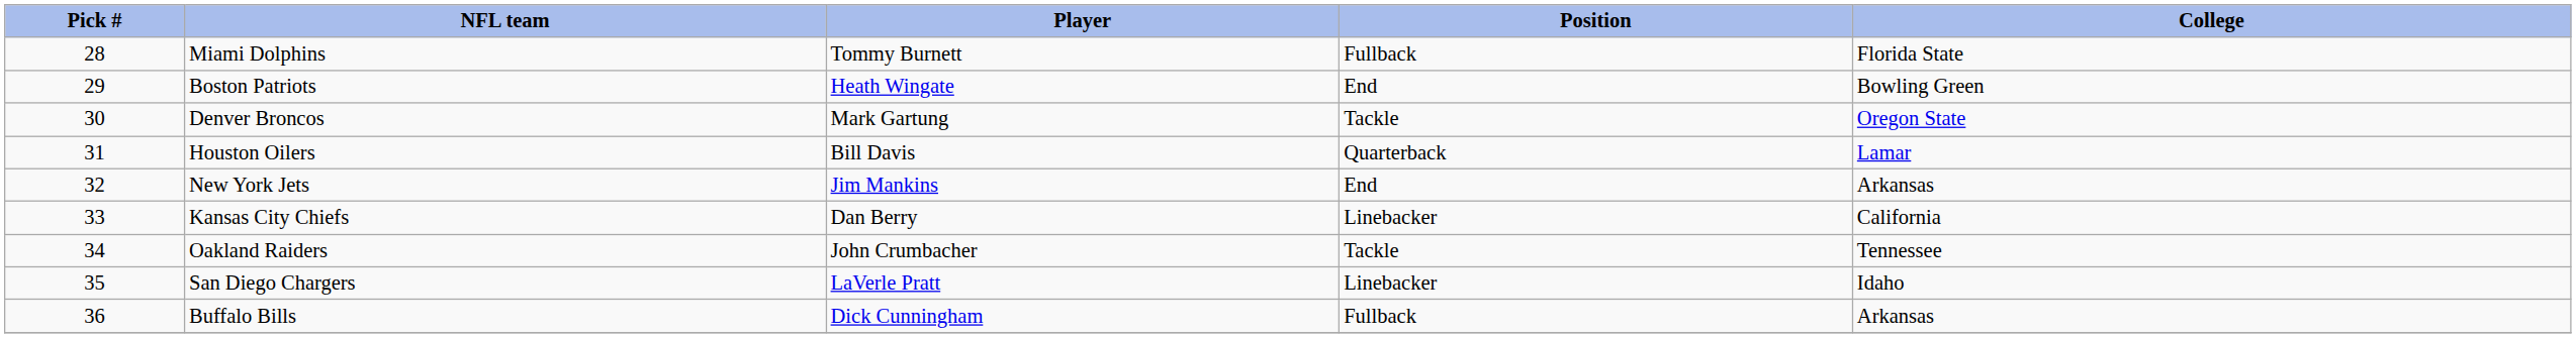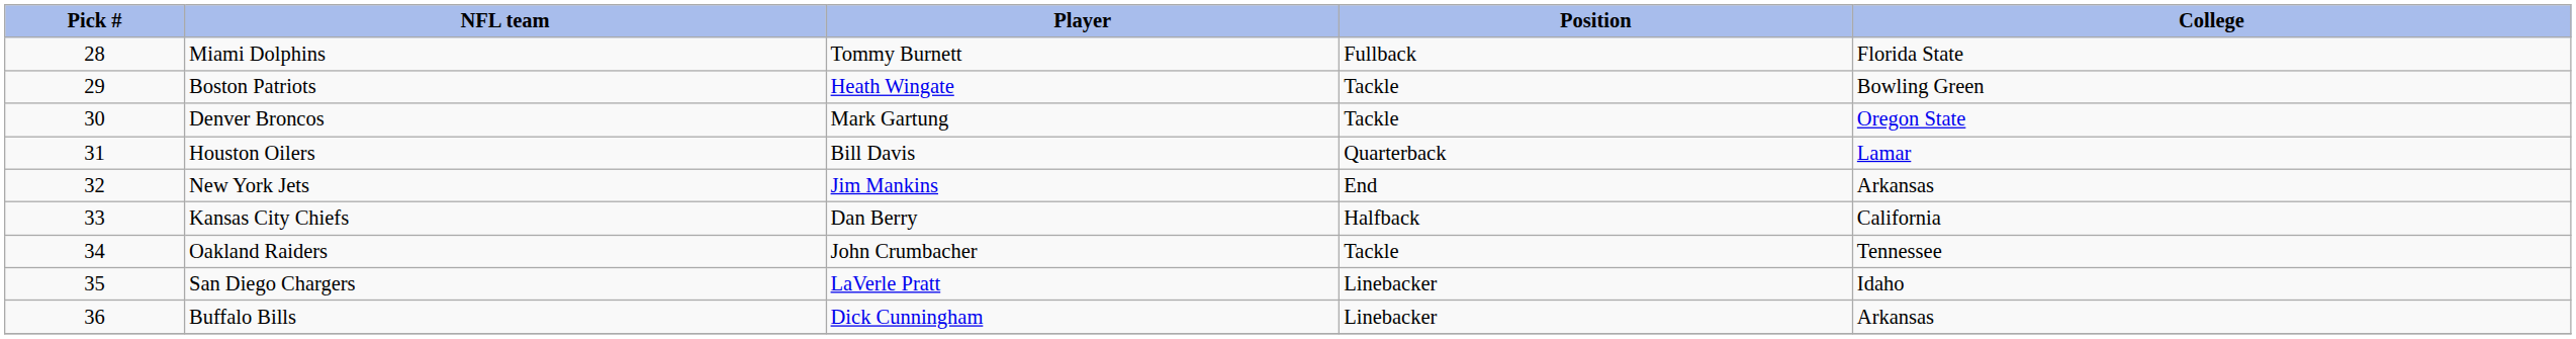 <table class="wikitable sortable sortable" style="width: 100%">
 <tr>
 <th style="background:#A8BDEC;" width=7%>Pick #</th>
 <th width=25% style="background:#A8BDEC;">NFL team</th>
 <th width=20% style="background:#A8BDEC;">Player</th>
 <th width=20% style="background:#A8BDEC;">Position</th>
 <th style="background:#A8BDEC;">College</th>
 </tr>
 <tr>
 <td align=center>28</td>
 <td>Miami Dolphins</td>
 <td Tommy Burnett (American football)>Tommy Burnett</td>
 <td>Fullback</td>
 <td>Florida State</td>
 </tr>
 <tr>
 <td align=center>29</td>
 <td>Boston Patriots</td>
 <td><a href='#'>Heath Wingate</a></td>
-<td>End</td>
+<td>Tackle</td>
 <td>Bowling Green</td>
 </tr>
 <tr>
 <td align=center>30</td>
 <td>Denver Broncos</td>
 <td>Mark Gartung</td>
 <td>Tackle</td>
 <td><a href='#'>Oregon State</a></td>
 </tr>
 <tr>
 <td align=center>31</td>
 <td>Houston Oilers</td>
 <td Bill Davis (quarterback)>Bill Davis</td>
 <td>Quarterback</td>
 <td><a href='#'>Lamar</a></td>
 </tr>
 <tr>
 <td align=center>32</td>
 <td>New York Jets</td>
 <td><a href='#'>Jim Mankins</a></td>
 <td>End</td>
 <td>Arkansas</td>
 </tr>
 <tr>
 <td align=center>33</td>
 <td>Kansas City Chiefs</td>
 <td>Dan Berry</td>
-<td>Linebacker</td>
+<td>Halfback</td>
 <td>California</td>
 </tr>
 <tr>
 <td align=center>34</td>
 <td>Oakland Raiders</td>
 <td>John Crumbacher</td>
 <td>Tackle</td>
 <td>Tennessee</td>
 </tr>
 <tr>
 <td align=center>35</td>
 <td>San Diego Chargers</td>
 <td><a href='#'>LaVerle Pratt</a></td>
 <td>Linebacker</td>
 <td>Idaho</td>
 </tr>
 <tr>
 <td align=center>36</td>
 <td>Buffalo Bills</td>
 <td><a href='#'>Dick Cunningham</a></td>
-<td>Fullback</td>
+<td>Linebacker</td>
 <td>Arkansas</td>
 </tr>
 <tr>
 </tr>
 </table>
